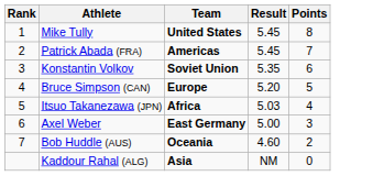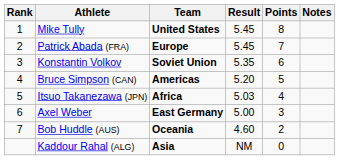 <table class="wikitable" style="text-align:center">
 <tr>
 <th>Rank</th>
 <th>Athlete</th>
 <th>Team</th>
 <th>Result</th>
 <th>Points</th>
+<th>Notes</th>
 </tr>
 <tr>
 <td>1</td>
 <td align="left"><a href='#'>Mike Tully</a></td>
 <td align=left><strong>United States</strong></td>
 <td>5.45</td>
 <td>8</td>
+<td></td>
 </tr>
 <tr>
 <td>2</td>
 <td align="left"><a href='#'>Patrick Abada</a> <small>(FRA) </small></td>
-<td align=left><strong>Americas</strong></td>
+<td align=left><strong>Europe</strong></td>
 <td>5.45</td>
 <td>7</td>
+<td></td>
 </tr>
 <tr>
 <td>3</td>
 <td align="left"><a href='#'>Konstantin Volkov</a></td>
 <td align=left><strong>Soviet Union</strong></td>
 <td>5.35</td>
 <td>6</td>
+<td></td>
 </tr>
 <tr>
 <td>4</td>
 <td align="left"><a href='#'>Bruce Simpson</a> <small>(CAN) </small></td>
-<td align=left><strong>Europe</strong></td>
+<td align=left><strong>Americas</strong></td>
 <td>5.20</td>
 <td>5</td>
+<td></td>
 </tr>
 <tr>
 <td>5</td>
 <td align="left"><a href='#'>Itsuo Takanezawa</a> <small>(JPN) </small></td>
 <td align=left><strong>Africa</strong></td>
 <td>5.03</td>
 <td>4</td>
+<td></td>
 </tr>
 <tr>
 <td>6</td>
 <td align="left"><a href='#'>Axel Weber</a></td>
 <td align=left><strong>East Germany</strong></td>
 <td>5.00</td>
 <td>3</td>
+<td></td>
 </tr>
 <tr>
 <td>7</td>
 <td align="left"><a href='#'>Bob Huddle</a> <small>(AUS) </small></td>
 <td align=left><strong>Oceania</strong></td>
 <td>4.60</td>
 <td>2</td>
+<td></td>
 </tr>
 <tr>
 <td></td>
 <td align="left"><a href='#'>Kaddour Rahal</a> <small>(ALG) </small></td>
 <td align=left><strong>Asia</strong></td>
 <td>NM</td>
 <td>0</td>
+<td></td>
 </tr>
 </table>
